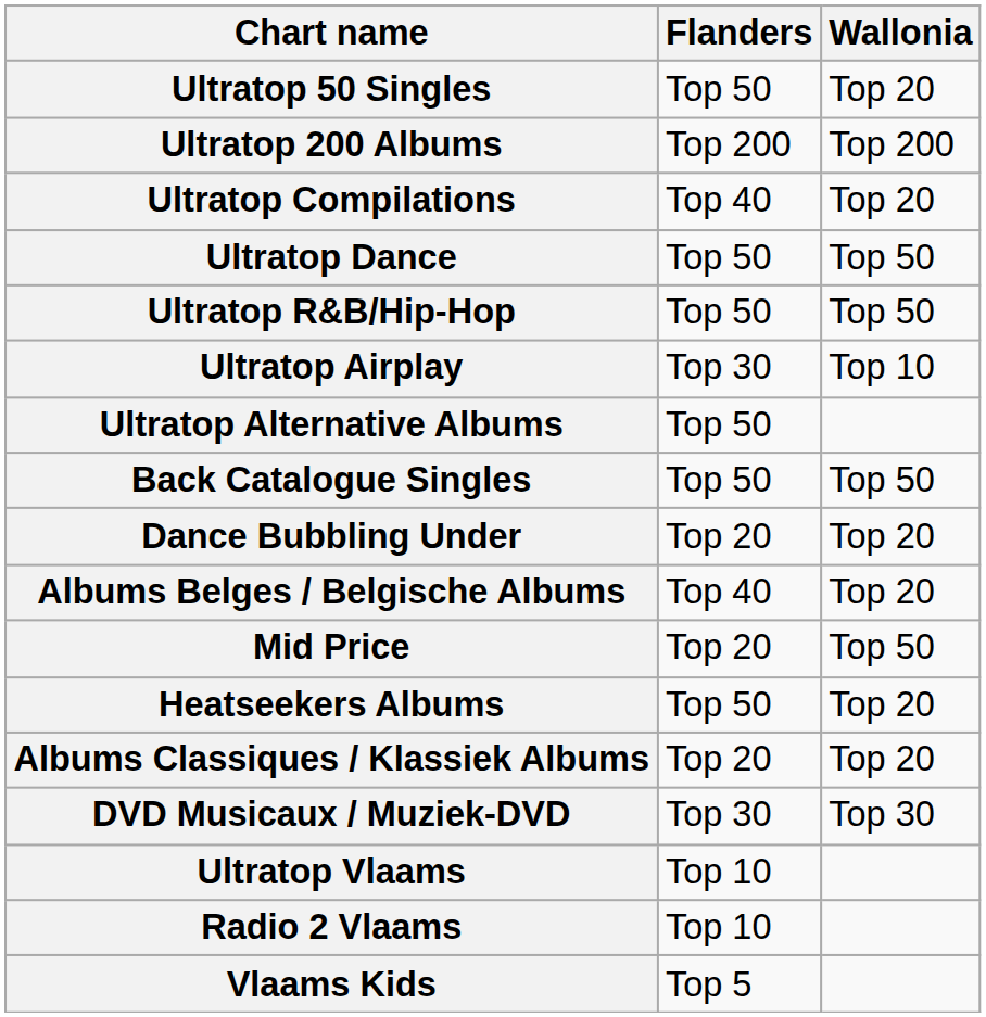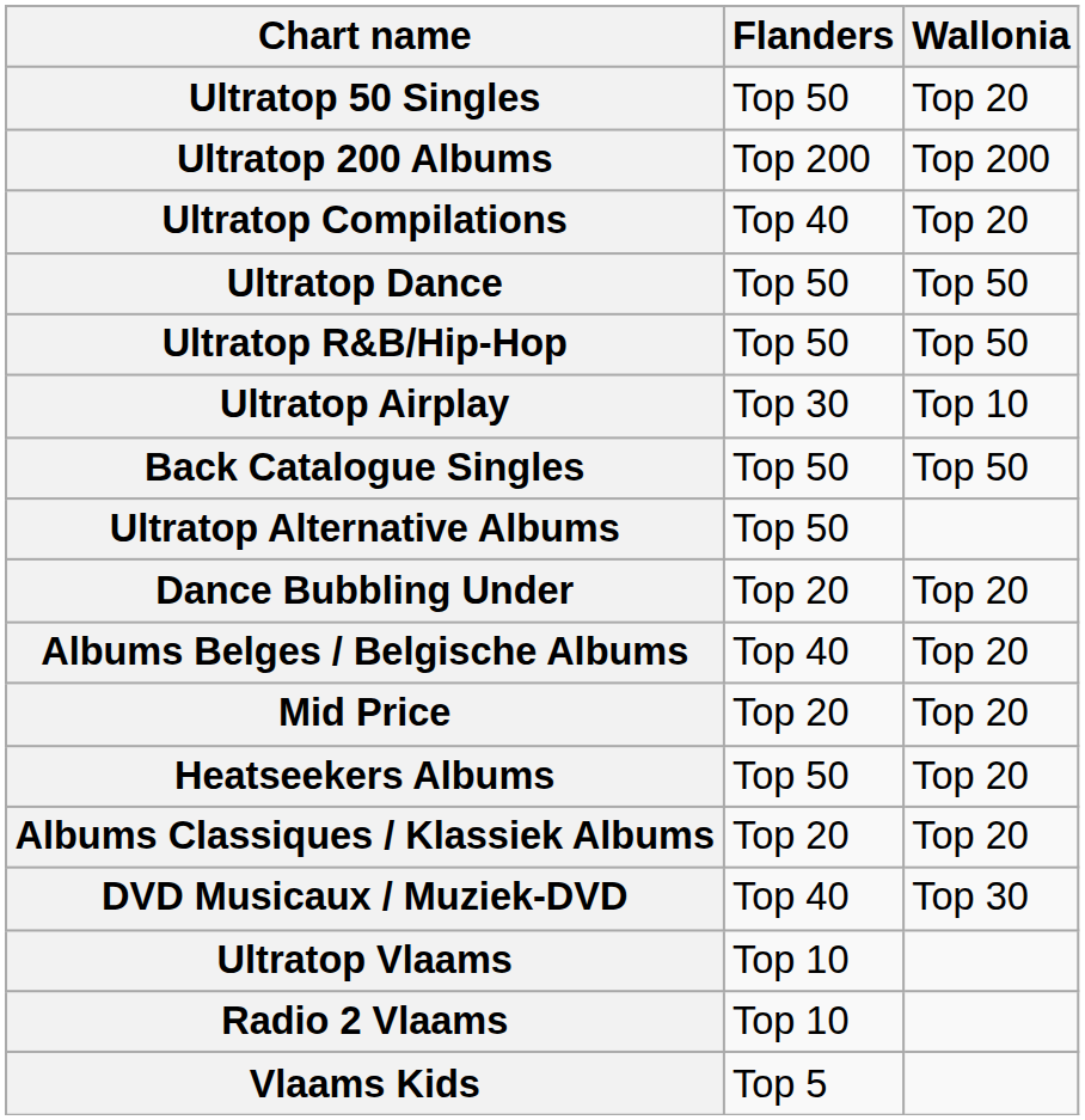 <table class="wikitable sortable">
 <tr>
 <th scope="col">Chart name</th>
 <th scope="col">Flanders</th>
 <th scope="col">Wallonia</th>
 </tr>
 <tr>
 <th scope="row">Ultratop 50 Singles</th>
 <td>Top 50</td>
 <td>Top 20</td>
 </tr>
 <tr>
 <th scope="row">Ultratop 200 Albums</th>
 <td>Top 200</td>
 <td>Top 200</td>
 </tr>
 <tr>
 <th scope="row">Ultratop Compilations</th>
 <td>Top 40</td>
 <td>Top 20</td>
 </tr>
 <tr>
 <th scope="row">Ultratop Dance</th>
 <td>Top 50</td>
 <td>Top 50</td>
 </tr>
 <tr>
 <th scope="row">Ultratop R&B/Hip-Hop</th>
 <td>Top 50</td>
 <td>Top 50</td>
 </tr>
 <tr>
 <th scope="row">Ultratop Airplay</th>
 <td>Top 30</td>
 <td>Top 10</td>
 </tr>
 <tr>
+<th scope="row">Back Catalogue Singles</th>
+<td>Top 50</td>
+<td>Top 50</td>
+</tr>
+<tr>
 <th scope="row">Ultratop Alternative Albums</th>
 <td>Top 50</td>
 <td></td>
-</tr>
-<tr>
-<th scope="row">Back Catalogue Singles</th>
-<td>Top 50</td>
-<td>Top 50</td>
 </tr>
 <tr>
 <th scope="row">Dance Bubbling Under</th>
 <td>Top 20</td>
 <td>Top 20</td>
 </tr>
 <tr>
 <th scope="row">Albums Belges / Belgische Albums</th>
 <td>Top 40</td>
 <td>Top 20</td>
 </tr>
 <tr>
 <th scope="row">Mid Price</th>
 <td>Top 20</td>
-<td>Top 50</td>
+<td>Top 20</td>
 </tr>
 <tr>
 <th scope="row">Heatseekers Albums</th>
 <td>Top 50</td>
 <td>Top 20</td>
 </tr>
 <tr>
 <th scope="row">Albums Classiques / Klassiek Albums</th>
 <td>Top 20</td>
 <td>Top 20</td>
 </tr>
 <tr>
 <th scope="row">DVD Musicaux / Muziek-DVD</th>
-<td>Top 30</td>
+<td>Top 40</td>
 <td>Top 30</td>
 </tr>
 <tr>
 <th scope="row">Ultratop Vlaams</th>
 <td>Top 10</td>
 <td></td>
 </tr>
 <tr>
 <th scope="row">Radio 2 Vlaams</th>
 <td>Top 10</td>
 <td></td>
 </tr>
 <tr>
 <th scope="row">Vlaams Kids</th>
 <td>Top 5</td>
 <td></td>
 </tr>
 </table>
